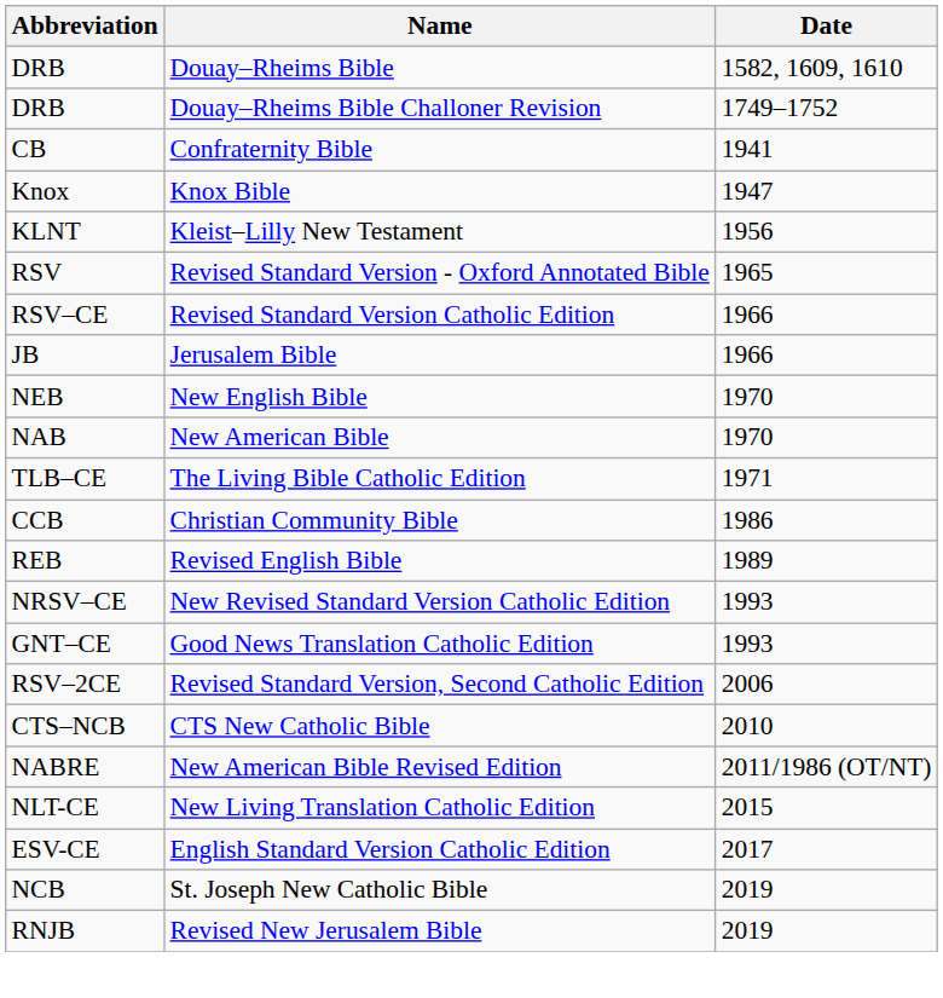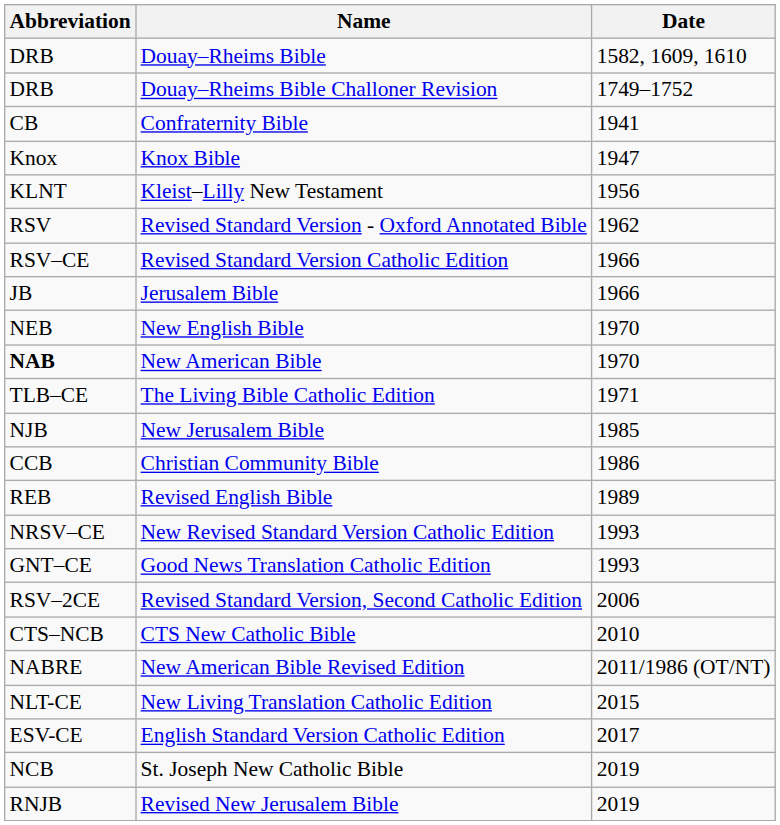 <table class="sortable wikitable">
 <tr>
 <th>Abbreviation</th>
 <th>Name</th>
 <th>Date</th>
 </tr>
 <tr>
 <td>DRB</td>
 <td><a href='#'>Douay–Rheims Bible</a></td>
 <td>1582, 1609, 1610</td>
 </tr>
 <tr>
 <td>DRB</td>
 <td><a href='#'>Douay–Rheims Bible Challoner Revision</a></td>
 <td>1749–1752</td>
 </tr>
 <tr>
 <td>CB</td>
 <td><a href='#'>Confraternity Bible</a></td>
 <td>1941</td>
 </tr>
 <tr>
 <td>Knox</td>
 <td><a href='#'>Knox Bible</a></td>
 <td>1947</td>
 </tr>
 <tr>
 <td>KLNT</td>
 <td><a href='#'>Kleist</a>–<a href='#'>Lilly</a> New Testament</td>
 <td>1956</td>
 </tr>
 <tr>
 <td>RSV</td>
 <td><a href='#'>Revised Standard Version</a> - <a href='#'>Oxford Annotated Bible</a></td>
-<td>1965</td>
+<td>1962</td>
 </tr>
 <tr>
 <td>RSV–CE</td>
 <td><a href='#'>Revised Standard Version Catholic Edition</a></td>
 <td>1966</td>
 </tr>
 <tr>
 <td>JB</td>
 <td><a href='#'>Jerusalem Bible</a></td>
 <td>1966</td>
 </tr>
 <tr>
 <td>NEB</td>
 <td><a href='#'>New English Bible</a></td>
 <td>1970</td>
 </tr>
 <tr>
-<td>NAB</td>
+<td><strong>NAB</strong></td>
 <td><a href='#'>New American Bible</a></td>
 <td>1970</td>
 </tr>
 <tr>
 <td>TLB–CE</td>
 <td><a href='#'>The Living Bible Catholic Edition</a></td>
 <td>1971</td>
+</tr>
+<tr>
+<td>NJB</td>
+<td><a href='#'>New Jerusalem Bible</a></td>
+<td>1985</td>
 </tr>
 <tr>
 <td>CCB</td>
 <td><a href='#'>Christian Community Bible</a></td>
 <td>1986</td>
 </tr>
 <tr>
 <td>REB</td>
 <td><a href='#'>Revised English Bible</a></td>
 <td>1989</td>
 </tr>
 <tr>
 <td>NRSV–CE</td>
 <td><a href='#'>New Revised Standard Version Catholic Edition</a></td>
 <td>1993</td>
 </tr>
 <tr>
 <td>GNT–CE</td>
 <td><a href='#'>Good News Translation Catholic Edition</a></td>
 <td>1993</td>
 </tr>
 <tr>
 <td>RSV–2CE</td>
 <td><a href='#'>Revised Standard Version, Second Catholic Edition</a></td>
 <td>2006</td>
 </tr>
 <tr>
 <td>CTS–NCB</td>
 <td><a href='#'>CTS New Catholic Bible</a></td>
 <td>2010</td>
 </tr>
 <tr>
 <td>NABRE</td>
 <td><a href='#'>New American Bible Revised Edition</a></td>
 <td>2011/1986 (OT/NT)</td>
 </tr>
 <tr>
 <td>NLT-CE</td>
 <td><a href='#'> New Living Translation Catholic Edition</a></td>
 <td>2015</td>
 </tr>
 <tr>
 <td>ESV-CE</td>
 <td><a href='#'> English Standard Version Catholic Edition</a></td>
 <td>2017</td>
 </tr>
 <tr>
 <td>NCB</td>
 <td>St. Joseph New Catholic Bible</td>
 <td>2019</td>
 </tr>
 <tr>
 <td>RNJB</td>
 <td><a href='#'>Revised New Jerusalem Bible</a></td>
 <td>2019</td>
 </tr>
 <tr>
 </tr>
 </table>
